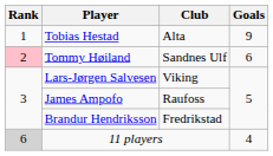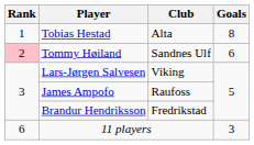 <table class="wikitable" style="text-align:center">
 <tr>
 <th>Rank</th>
 <th>Player</th>
 <th>Club</th>
 <th>Goals</th>
 </tr>
 <tr>
 <td rowspan="1">1</td>
 <td align=left> <a href='#'>Tobias Hestad</a></td>
 <td align=left>Alta</td>
-<td rowspan="1">9</td>
+<td rowspan="1">8</td>
 </tr>
 <tr>
 <td rowspan="1" style="background: pink;">2</td>
 <td align=left> <a href='#'>Tommy Høiland</a></td>
 <td align=left>Sandnes Ulf</td>
 <td rowspan="1">6</td>
 </tr>
 <tr>
 <td rowspan="3">3</td>
 <td align=left> <a href='#'>Lars-Jørgen Salvesen</a></td>
 <td align=left>Viking</td>
 <td rowspan="3">5</td>
 </tr>
 <tr>
 <td align=left> <a href='#'>James Ampofo</a></td>
 <td align=left>Raufoss</td>
 </tr>
 <tr>
 <td align=left> <a href='#'>Brandur Hendriksson</a></td>
 <td align=left>Fredrikstad</td>
 </tr>
 <tr>
-<td style="background: lightgrey;">6</td>
+<td>6</td>
 <td align=center colspan=2><em>11 players</em></td>
-<td>4</td>
+<td>3</td>
 </tr>
 </table>
